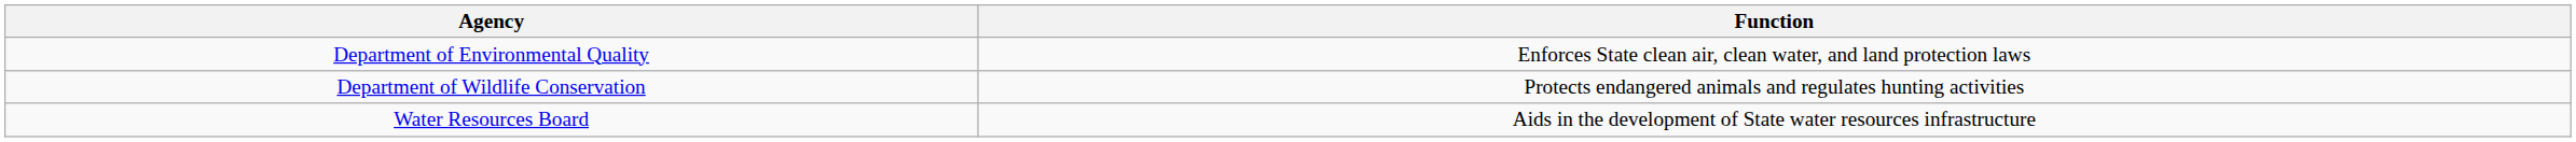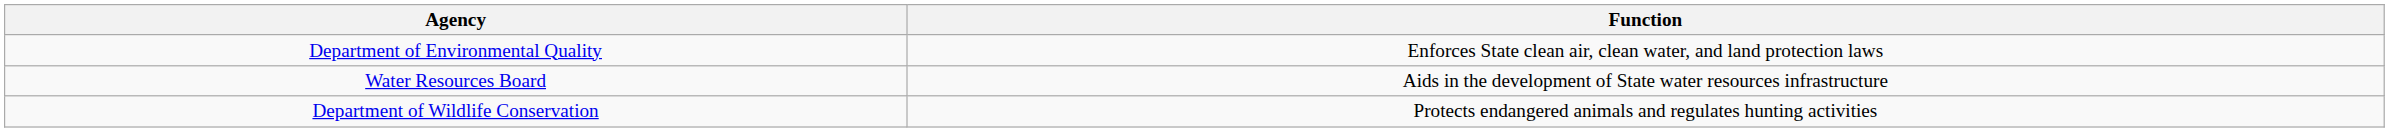 <table class="wikitable" style="text-align:center; width:100%;">
 <tr>
 <th>Agency</th>
 <th>Function</th>
 </tr>
 <tr>
 <td><a href='#'>Department of Environmental Quality</a></td>
 <td>Enforces State clean air, clean water, and land protection laws</td>
 </tr>
 <tr>
+<td><a href='#'>Water Resources Board</a></td>
+<td>Aids in the development of State water resources infrastructure</td>
+</tr>
+<tr>
 <td><a href='#'>Department of Wildlife Conservation</a></td>
 <td>Protects endangered animals and regulates hunting activities</td>
 </tr>
-<tr>
-<td><a href='#'>Water Resources Board</a></td>
-<td>Aids in the development of State water resources infrastructure</td>
-</tr>
 </table>
